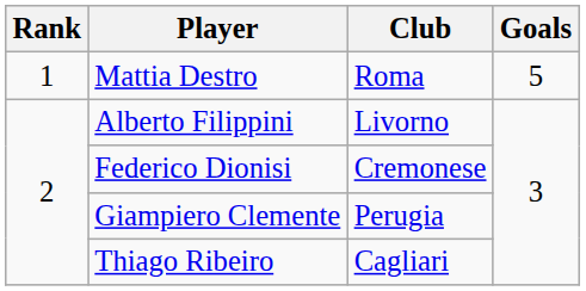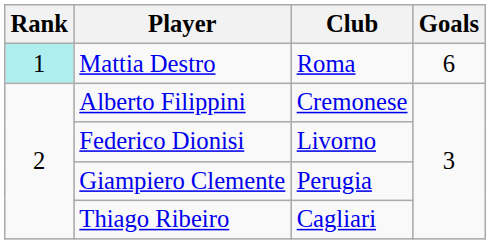 <table class="wikitable sortable" style="text-align:center">
 <tr>
 <th>Rank</th>
 <th>Player</th>
 <th>Club</th>
 <th>Goals</th>
 </tr>
 <tr>
-<td>1</td>
+<td style="background: paleturquoise;">1</td>
 <td align="left"> <a href='#'>Mattia Destro</a></td>
 <td align="left"><a href='#'>Roma</a></td>
-<td>5</td>
+<td>6</td>
 </tr>
 <tr>
 <td rowspan="4">2</td>
 <td align="left"> <a href='#'>Alberto Filippini</a></td>
-<td align="left"><a href='#'>Livorno</a></td>
+<td align="left"><a href='#'>Cremonese</a></td>
 <td rowspan="4">3</td>
 </tr>
 <tr>
 <td align="left"> <a href='#'>Federico Dionisi</a></td>
-<td align="left"><a href='#'>Cremonese</a></td>
+<td align="left"><a href='#'>Livorno</a></td>
 </tr>
 <tr>
 <td align="left"> <a href='#'>Giampiero Clemente</a></td>
 <td align="left"><a href='#'>Perugia</a></td>
 </tr>
 <tr>
 <td align="left"> <a href='#'>Thiago Ribeiro</a></td>
 <td align="left"><a href='#'>Cagliari</a></td>
 </tr>
 </table>
